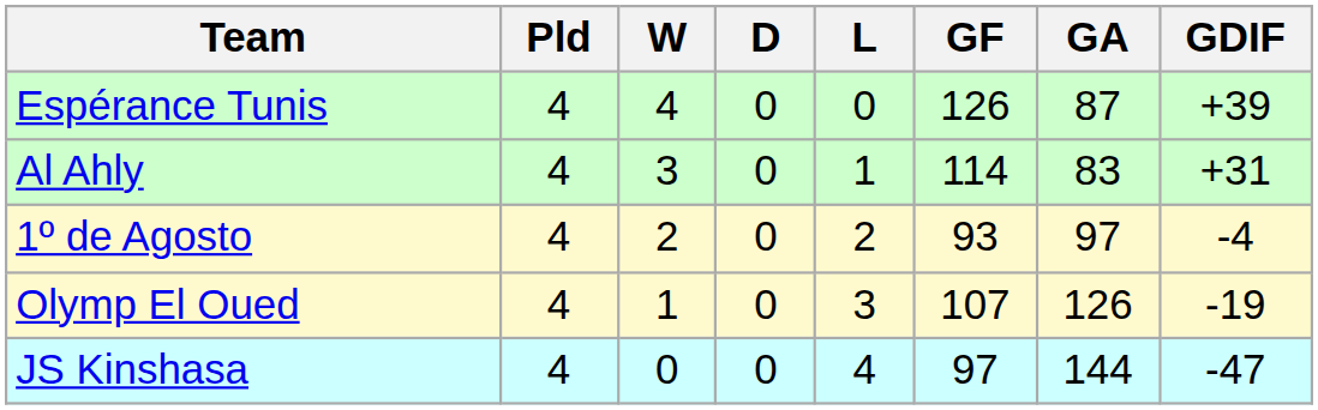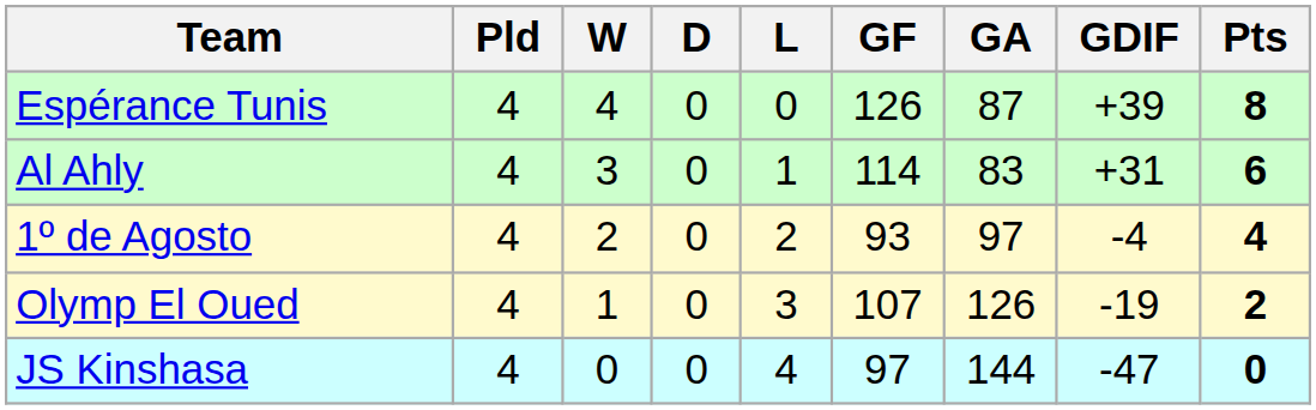 <table class=wikitable style="text-align:center" width=500>
 <tr>
 <th width=25%>Team</th>
 <th width=5%>Pld</th>
 <th width=5%>W</th>
 <th width=5%>D</th>
 <th width=5%>L</th>
 <th width=5%>GF</th>
 <th width=5%>GA</th>
 <th width=5%>GDIF</th>
+<th width=5%>Pts</th>
 </tr>
 <tr bgcolor=#ccffcc>
 <td align="left"> <a href='#'>Espérance Tunis</a></td>
 <td>4</td>
 <td>4</td>
 <td>0</td>
 <td>0</td>
 <td>126</td>
 <td>87</td>
 <td>+39</td>
+<td><strong>8</strong></td>
 </tr>
 <tr bgcolor=#ccffcc>
 <td align="left"> <a href='#'>Al Ahly</a></td>
 <td>4</td>
 <td>3</td>
 <td>0</td>
 <td>1</td>
 <td>114</td>
 <td>83</td>
 <td>+31</td>
+<td><strong>6</strong></td>
 </tr>
 <tr bgcolor=#fffacd>
 <td align="left"> <a href='#'>1º de Agosto</a></td>
 <td>4</td>
 <td>2</td>
 <td>0</td>
 <td>2</td>
 <td>93</td>
 <td>97</td>
 <td>-4</td>
+<td><strong>4</strong></td>
 </tr>
 <tr bgcolor=#fffacd>
 <td align="left"> <a href='#'>Olymp El Oued</a></td>
 <td>4</td>
 <td>1</td>
 <td>0</td>
 <td>3</td>
 <td>107</td>
 <td>126</td>
 <td>-19</td>
+<td><strong>2</strong></td>
 </tr>
 <tr bgcolor=#ccffff>
 <td align="left"> <a href='#'>JS Kinshasa</a></td>
 <td>4</td>
 <td>0</td>
 <td>0</td>
 <td>4</td>
 <td>97</td>
 <td>144</td>
 <td>-47</td>
+<td><strong>0</strong></td>
 </tr>
 </table>
